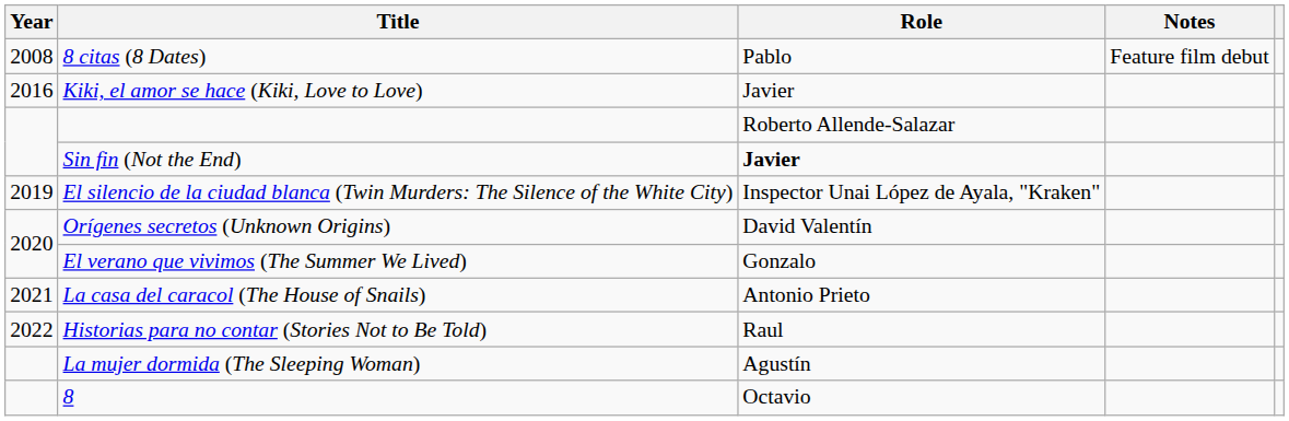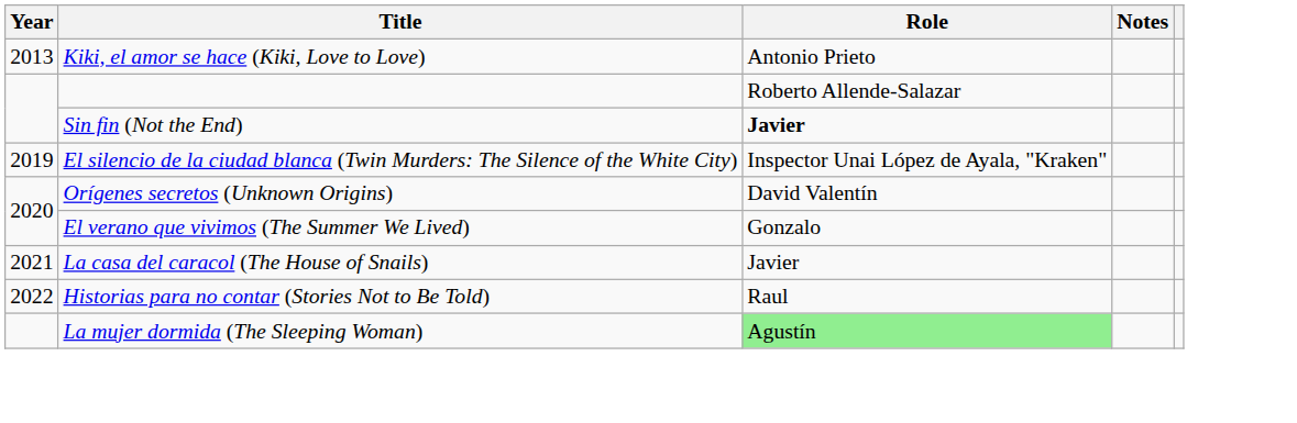 <table class="wikitable sortable">
 <tr>
 <th>Year</th>
 <th>Title</th>
 <th>Role</th>
 <th class="unsortable">Notes</th>
 <th></th>
 </tr>
 <tr>
-<td align = "center">2008</td>
-<td><em><a href='#'>8 citas</a></em> (<em>8 Dates</em>)</td>
-<td>Pablo</td>
-<td>Feature film debut</td>
-<td align = "center"></td>
-</tr>
-<tr>
-<td align = "center">2016</td>
+<td align = "center">2013</td>
 <td><em><a href='#'>Kiki, el amor se hace</a></em> (<em>Kiki, Love to Love</em>)</td>
-<td>Javier</td>
+<td>Antonio Prieto</td>
 <td></td>
 <td align = "center"></td>
 </tr>
 <tr>
 <td rowspan = "2"></td>
 <td><em></em></td>
 <td>Roberto Allende-Salazar</td>
 <td></td>
 <td align = "center"></td>
 </tr>
 <tr>
 <td><em><a href='#'>Sin fin</a></em> (<em>Not the End</em>)</td>
 <td><strong>Javier</strong></td>
 <td></td>
 <td align = "center"></td>
 </tr>
 <tr>
 <td align = "center">2019</td>
 <td><em><a href='#'>El silencio de la ciudad blanca</a></em> (<em>Twin Murders: The Silence of the White City</em>)</td>
 <td>Inspector Unai López de Ayala, "Kraken"</td>
 <td></td>
 <td align = "center"></td>
 </tr>
 <tr>
 <td rowspan = "2" align = "center">2020</td>
 <td><em><a href='#'>Orígenes secretos</a></em> (<em>Unknown Origins</em>)</td>
 <td>David Valentín</td>
 <td></td>
 <td align = "center"></td>
 </tr>
 <tr>
 <td><em><a href='#'>El verano que vivimos</a></em> (<em>The Summer We Lived</em>)</td>
 <td>Gonzalo</td>
 <td></td>
 <td align = "center"></td>
 </tr>
 <tr>
 <td align = "center">2021</td>
 <td><em><a href='#'>La casa del caracol</a></em> (<em>The House of Snails</em>)</td>
-<td>Antonio Prieto</td>
+<td>Javier</td>
 <td></td>
 <td align = "center"></td>
 </tr>
 <tr>
 <td align = "center">2022</td>
 <td><em><a href='#'>Historias para no contar</a></em> (<em>Stories Not to Be Told</em>)</td>
 <td>Raul</td>
 <td></td>
 <td align = "center"></td>
 </tr>
 <tr>
 <td></td>
 <td><em><a href='#'>La mujer dormida</a></em> (<em>The Sleeping Woman</em>)</td>
-<td>Agustín</td>
+<td style="background: lightgreen;">Agustín</td>
 <td></td>
 <td align = "center"></td>
 </tr>
-<tr>
-<td></td>
-<td><em><a href='#'>8</a></em></td>
-<td>Octavio</td>
-<td></td>
-<td></td>
-</tr>
 </table>
